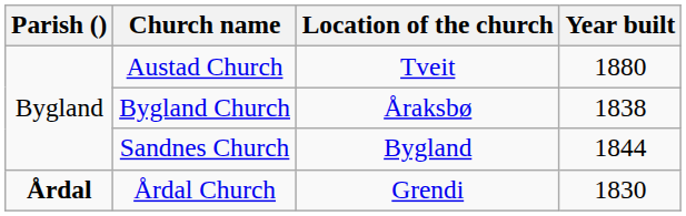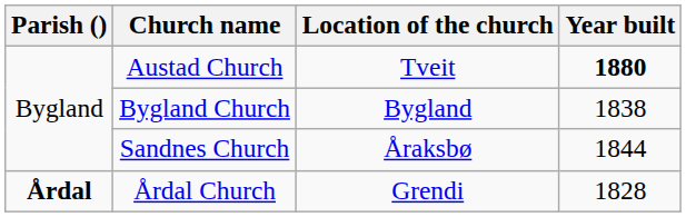 <table class="wikitable" style="text-align:center">
 <tr>
 <th>Parish ()</th>
 <th>Church name</th>
 <th>Location of the church</th>
 <th>Year built</th>
 </tr>
 <tr>
 <td rowspan="3">Bygland</td>
 <td><a href='#'>Austad Church</a></td>
 <td><a href='#'>Tveit</a></td>
-<td>1880</td>
+<td><strong>1880</strong></td>
 </tr>
 <tr>
 <td><a href='#'>Bygland Church</a></td>
-<td><a href='#'>Åraksbø</a></td>
+<td><a href='#'>Bygland</a></td>
 <td>1838</td>
 </tr>
 <tr>
 <td><a href='#'>Sandnes Church</a></td>
-<td><a href='#'>Bygland</a></td>
+<td><a href='#'>Åraksbø</a></td>
 <td>1844</td>
 </tr>
 <tr>
 <td rowspan="1"><strong>Årdal</strong></td>
 <td><a href='#'>Årdal Church</a></td>
 <td><a href='#'>Grendi</a></td>
-<td>1830</td>
+<td>1828</td>
 </tr>
 </table>
